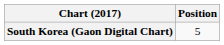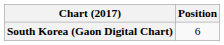 <table class="wikitable plainrowheaders" style="text-align:center">
 <tr>
 <th>Chart (2017)</th>
 <th>Position</th>
 </tr>
 <tr>
 <th scope="row">South Korea (Gaon Digital Chart)</th>
-<td>5</td>
+<td>6</td>
 </tr>
 </table>
